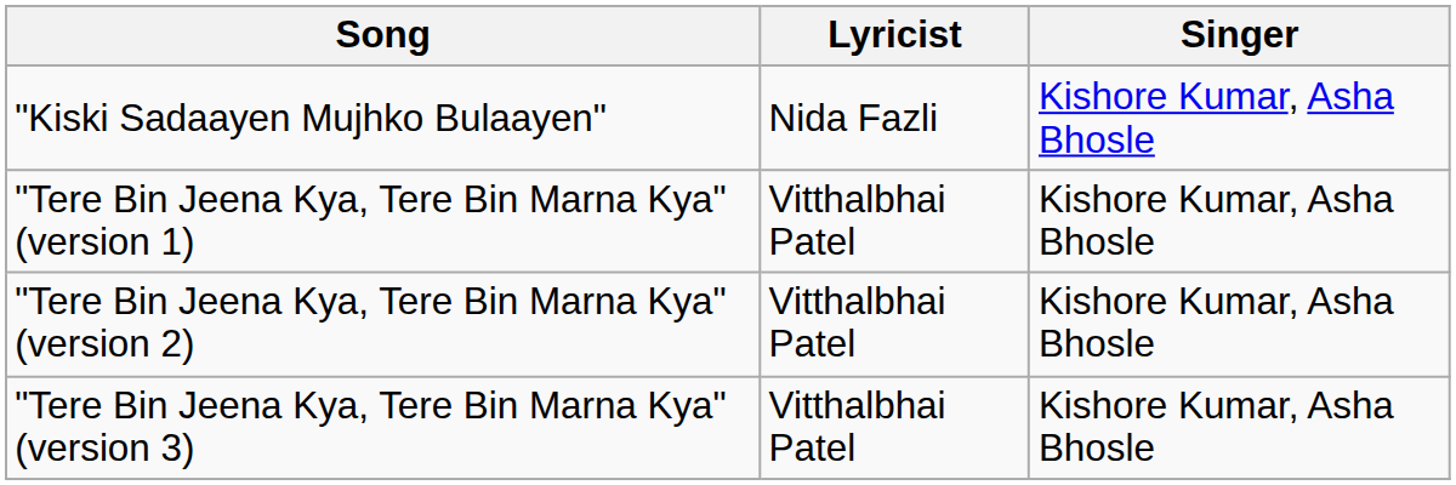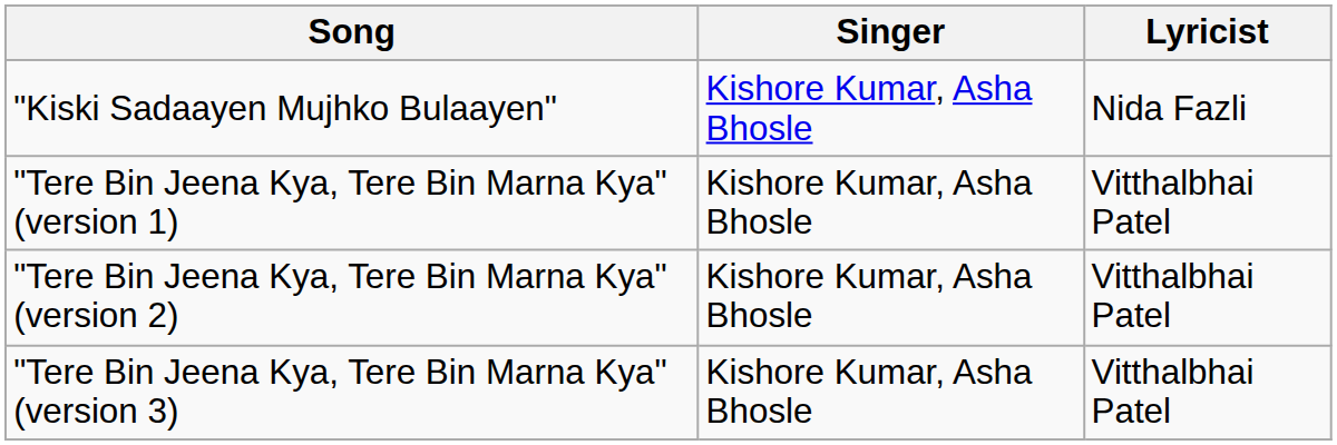 <table class="wikitable">
 <tr>
 <th>Song</th>
+<th>Singer</th>
 <th>Lyricist</th>
-<th>Singer</th>
 </tr>
 <tr>
 <td>"Kiski Sadaayen Mujhko Bulaayen"</td>
+<td><a href='#'>Kishore Kumar</a>, <a href='#'>Asha Bhosle</a></td>
 <td>Nida Fazli</td>
-<td><a href='#'>Kishore Kumar</a>, <a href='#'>Asha Bhosle</a></td>
 </tr>
 <tr>
 <td>"Tere Bin Jeena Kya, Tere Bin Marna Kya" (version 1)</td>
+<td>Kishore Kumar, Asha Bhosle</td>
 <td>Vitthalbhai Patel</td>
-<td>Kishore Kumar, Asha Bhosle</td>
 </tr>
 <tr>
 <td>"Tere Bin Jeena Kya, Tere Bin Marna Kya" (version 2)</td>
+<td>Kishore Kumar, Asha Bhosle</td>
 <td>Vitthalbhai Patel</td>
-<td>Kishore Kumar, Asha Bhosle</td>
 </tr>
 <tr>
 <td>"Tere Bin Jeena Kya, Tere Bin Marna Kya" (version 3)</td>
+<td>Kishore Kumar, Asha Bhosle</td>
 <td>Vitthalbhai Patel</td>
-<td>Kishore Kumar, Asha Bhosle</td>
 </tr>
 </table>
